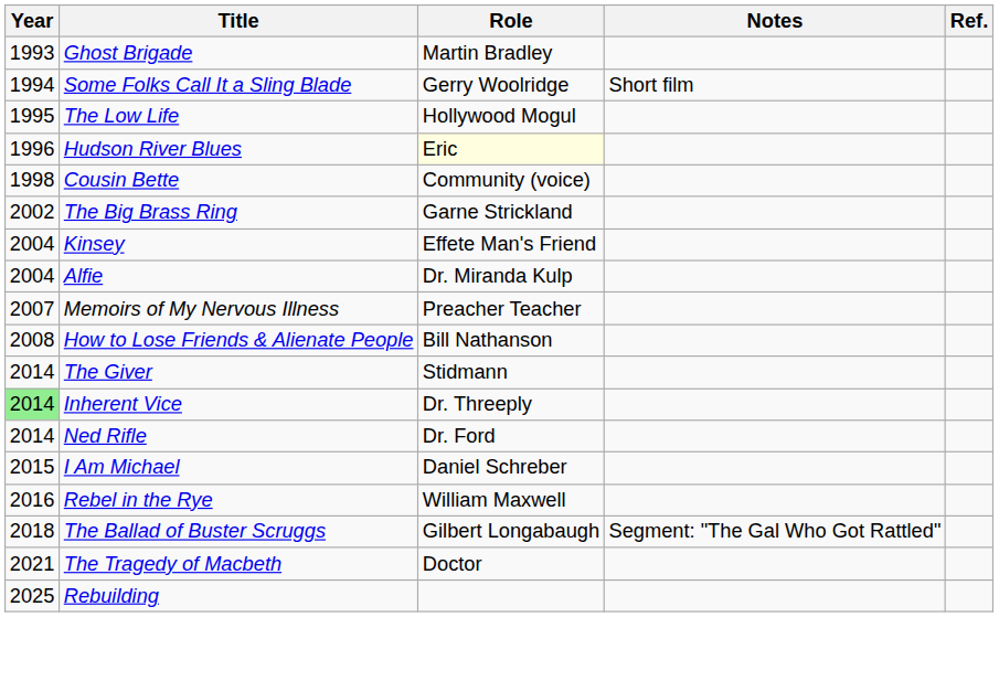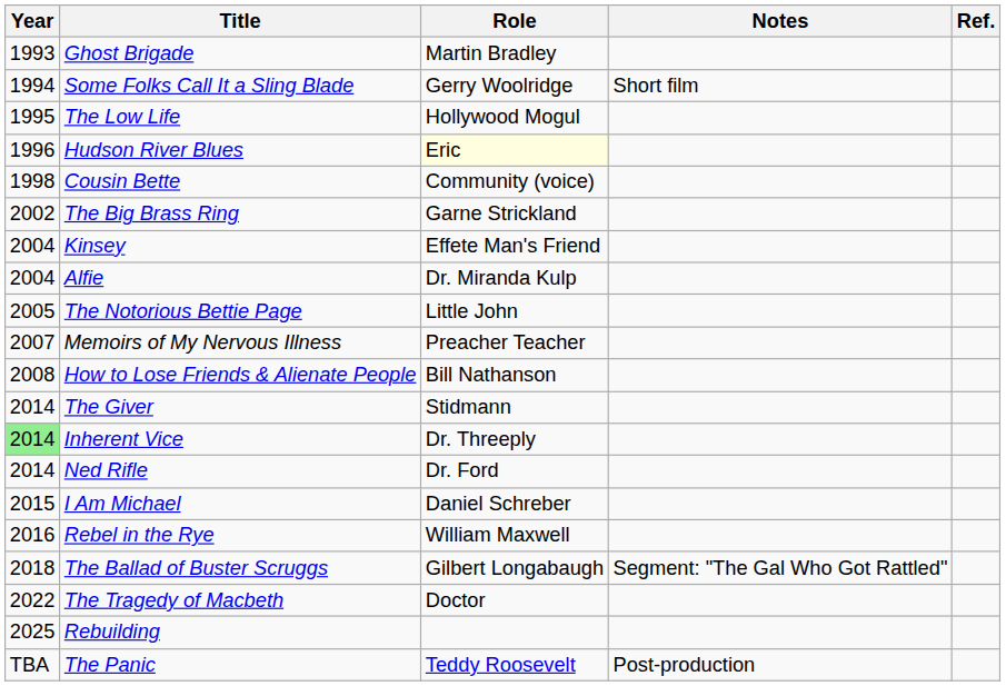 <table class="wikitable">
 <tr>
 <th>Year</th>
 <th>Title</th>
 <th>Role</th>
 <th>Notes</th>
 <th>Ref.</th>
 </tr>
 <tr>
 <td>1993</td>
 <td><em><a href='#'>Ghost Brigade</a></em></td>
 <td>Martin Bradley</td>
 <td></td>
 <td></td>
 </tr>
 <tr>
 <td>1994</td>
 <td><em><a href='#'>Some Folks Call It a Sling Blade</a></em></td>
 <td>Gerry Woolridge</td>
 <td>Short film</td>
 <td></td>
 </tr>
 <tr>
 <td>1995</td>
 <td><em><a href='#'>The Low Life</a></em></td>
 <td>Hollywood Mogul</td>
 <td></td>
 <td></td>
 </tr>
 <tr>
 <td>1996</td>
 <td><em><a href='#'>Hudson River Blues</a></em></td>
 <td style="background: lightyellow;">Eric</td>
 <td></td>
 <td></td>
 </tr>
 <tr>
 <td>1998</td>
 <td><em><a href='#'>Cousin Bette</a></em></td>
 <td>Community (voice)</td>
 <td></td>
 <td></td>
 </tr>
 <tr>
 <td>2002</td>
 <td><em><a href='#'>The Big Brass Ring</a></em></td>
 <td>Garne Strickland</td>
 <td></td>
 <td></td>
 </tr>
 <tr>
 <td>2004</td>
 <td><em><a href='#'>Kinsey</a></em></td>
 <td>Effete Man's Friend</td>
 <td></td>
 <td></td>
 </tr>
 <tr>
 <td>2004</td>
 <td><em><a href='#'>Alfie</a></em></td>
 <td>Dr. Miranda Kulp</td>
 <td></td>
 <td></td>
 </tr>
 <tr>
+<td>2005</td>
+<td><em><a href='#'>The Notorious Bettie Page</a></em></td>
+<td>Little John</td>
+<td></td>
+<td></td>
+</tr>
+<tr>
 <td>2007</td>
 <td><em>Memoirs of My Nervous Illness</em></td>
 <td>Preacher Teacher</td>
 <td></td>
 <td></td>
 </tr>
 <tr>
 <td>2008</td>
 <td><em><a href='#'>How to Lose Friends & Alienate People</a></em></td>
 <td>Bill Nathanson</td>
 <td></td>
 <td></td>
 </tr>
 <tr>
 <td>2014</td>
 <td><em><a href='#'>The Giver</a></em></td>
 <td>Stidmann</td>
 <td></td>
 <td></td>
 </tr>
 <tr>
 <td style="background: lightgreen;">2014</td>
 <td><em><a href='#'>Inherent Vice</a></em></td>
 <td>Dr. Threeply</td>
 <td></td>
 <td></td>
 </tr>
 <tr>
 <td>2014</td>
 <td><em><a href='#'>Ned Rifle</a></em></td>
 <td>Dr. Ford</td>
 <td></td>
 <td></td>
 </tr>
 <tr>
 <td>2015</td>
 <td><em><a href='#'>I Am Michael</a></em></td>
 <td>Daniel Schreber</td>
 <td></td>
 <td></td>
 </tr>
 <tr>
 <td>2016</td>
 <td><em><a href='#'>Rebel in the Rye</a></em></td>
 <td>William Maxwell</td>
 <td></td>
 <td></td>
 </tr>
 <tr>
 <td>2018</td>
 <td><em><a href='#'>The Ballad of Buster Scruggs</a></em></td>
 <td>Gilbert Longabaugh</td>
 <td>Segment: "The Gal Who Got Rattled"</td>
 <td></td>
 </tr>
 <tr>
-<td>2021</td>
+<td>2022</td>
 <td><em><a href='#'>The Tragedy of Macbeth</a></em></td>
 <td>Doctor</td>
 <td></td>
 <td></td>
 </tr>
 <tr>
 <td>2025</td>
 <td><em><a href='#'>Rebuilding</a></em></td>
 <td></td>
 <td></td>
 <td></td>
 </tr>
+<tr>
+<td>TBA</td>
+<td><em><a href='#'>The Panic</a></em></td>
+<td><a href='#'>Teddy Roosevelt</a></td>
+<td>Post-production</td>
+<td></td>
+</tr>
 </table>
